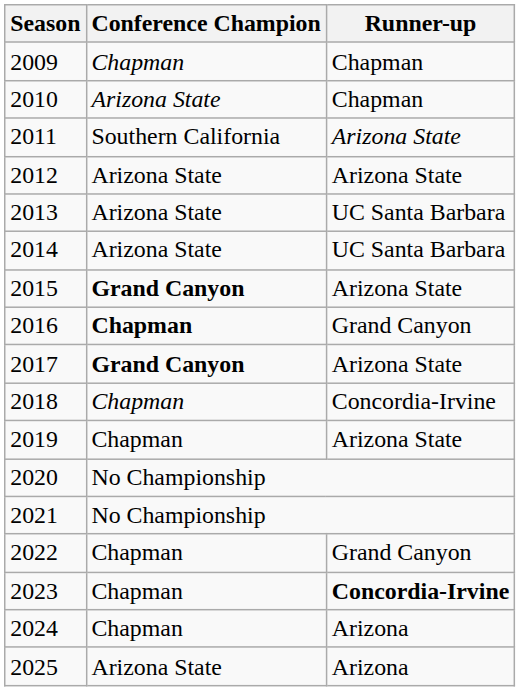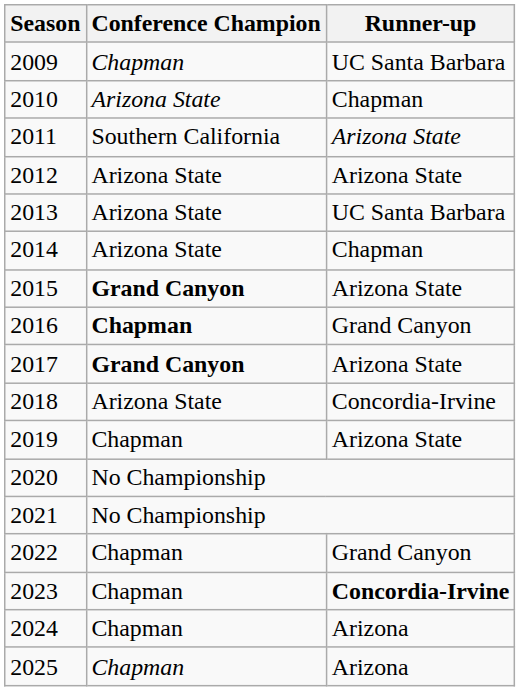 <table class="wikitable">
 <tr>
 <th>Season</th>
 <th>Conference Champion</th>
 <th>Runner-up</th>
 </tr>
 <tr>
 <td>2009</td>
 <td><em>Chapman</em></td>
-<td>Chapman</td>
+<td>UC Santa Barbara</td>
 </tr>
 <tr>
 <td>2010</td>
 <td><em>Arizona State</em></td>
 <td>Chapman</td>
 </tr>
 <tr>
 <td>2011</td>
 <td>Southern California</td>
 <td><em>Arizona State</em></td>
 </tr>
 <tr>
 <td>2012</td>
 <td>Arizona State</td>
 <td>Arizona State</td>
 </tr>
 <tr>
 <td>2013</td>
 <td>Arizona State</td>
 <td>UC Santa Barbara</td>
 </tr>
 <tr>
 <td>2014</td>
 <td>Arizona State</td>
-<td>UC Santa Barbara</td>
+<td>Chapman</td>
 </tr>
 <tr>
 <td>2015</td>
 <td><strong>Grand Canyon</strong></td>
 <td>Arizona State</td>
 </tr>
 <tr>
 <td>2016</td>
 <td><strong>Chapman</strong></td>
 <td>Grand Canyon</td>
 </tr>
 <tr>
 <td>2017</td>
 <td><strong>Grand Canyon</strong></td>
 <td>Arizona State</td>
 </tr>
 <tr>
 <td>2018</td>
-<td><em>Chapman</em></td>
+<td>Arizona State</td>
 <td>Concordia-Irvine</td>
 </tr>
 <tr>
 <td>2019</td>
 <td>Chapman</td>
 <td>Arizona State</td>
 </tr>
 <tr>
 <td>2020</td>
 <td colspan="2">No Championship</td>
 </tr>
 <tr>
 <td>2021</td>
 <td colspan="2">No Championship</td>
 </tr>
 <tr>
 <td>2022</td>
 <td>Chapman</td>
 <td>Grand Canyon</td>
 </tr>
 <tr>
 <td>2023</td>
 <td>Chapman</td>
 <td><strong>Concordia-Irvine</strong></td>
 </tr>
 <tr>
 <td>2024</td>
 <td>Chapman</td>
 <td>Arizona</td>
 </tr>
 <tr>
 <td>2025</td>
-<td>Arizona State</td>
+<td><em>Chapman</em></td>
 <td>Arizona</td>
 </tr>
 </table>
